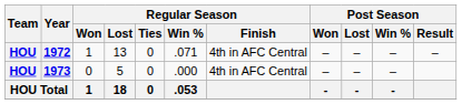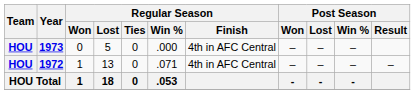 <table class="wikitable" style="font-size: 95%; text-align:center;">
 <tr>
 <th rowspan="2">Team</th>
 <th rowspan="2">Year</th>
 <th colspan="5">Regular Season</th>
 <th colspan="4">Post Season</th>
 </tr>
 <tr>
 <th>Won</th>
 <th>Lost</th>
 <th>Ties</th>
 <th>Win %</th>
 <th>Finish</th>
 <th>Won</th>
 <th>Lost</th>
 <th>Win %</th>
 <th>Result</th>
 </tr>
 <tr>
 <th><a href='#'>HOU</a></th>
+<th><a href='#'>1973</a></th>
+<td>0</td>
+<td>5</td>
+<td>0</td>
+<td>.000</td>
+<td>4th in AFC Central</td>
+<td>–</td>
+<td>–</td>
+<td>–</td>
+<td></td>
+</tr>
+<tr>
+<th><a href='#'>HOU</a></th>
 <th><a href='#'>1972</a></th>
 <td>1</td>
 <td>13</td>
 <td>0</td>
 <td>.071</td>
 <td>4th in AFC Central</td>
 <td>–</td>
 <td>–</td>
 <td>–</td>
 <td>–</td>
-</tr>
-<tr>
-<th><a href='#'>HOU</a></th>
-<th><a href='#'>1973</a></th>
-<td>0</td>
-<td>5</td>
-<td>0</td>
-<td>.000</td>
-<td>4th in AFC Central</td>
-<td>–</td>
-<td>–</td>
-<td>–</td>
-<td></td>
 </tr>
 <tr>
 <th colspan="2">HOU Total</th>
 <th>1</th>
 <th>18</th>
 <th>0</th>
 <th>.053</th>
 <th></th>
 <th>-</th>
 <th>-</th>
 <th>-</th>
 <th></th>
 </tr>
 <tr>
 </tr>
 </table>
